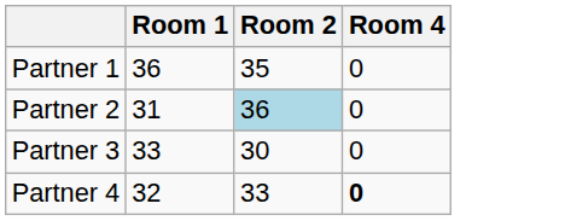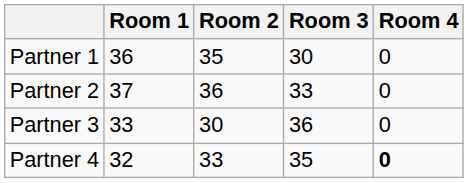 <table class="wikitable">
 <tr>
 <th></th>
 <th>Room 1</th>
 <th>Room 2</th>
+<th>Room 3</th>
 <th>Room 4</th>
 </tr>
 <tr>
 <td>Partner 1</td>
 <td>36</td>
 <td>35</td>
+<td>30</td>
 <td>0</td>
 </tr>
 <tr>
 <td>Partner 2</td>
-<td>31</td>
-<td style="background: lightblue;">36</td>
+<td>37</td>
+<td>36</td>
+<td>33</td>
 <td>0</td>
 </tr>
 <tr>
 <td>Partner 3</td>
 <td>33</td>
 <td>30</td>
+<td>36</td>
 <td>0</td>
 </tr>
 <tr>
 <td>Partner 4</td>
 <td>32</td>
 <td>33</td>
+<td>35</td>
 <td><strong>0</strong></td>
 </tr>
 </table>
